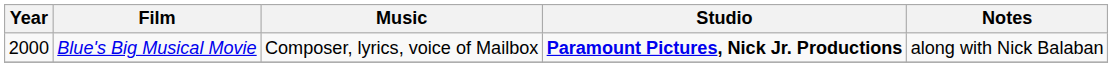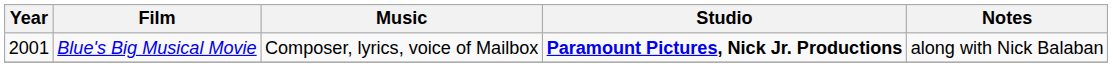 <table class="wikitable">
 <tr>
 <th>Year</th>
 <th>Film</th>
 <th>Music</th>
 <th>Studio</th>
 <th>Notes</th>
 </tr>
 <tr>
-<td>2000</td>
+<td>2001</td>
 <td><em><a href='#'>Blue's Big Musical Movie</a></em></td>
 <td>Composer, lyrics, voice of Mailbox</td>
 <td><strong><a href='#'>Paramount Pictures</a>, Nick Jr. Productions</strong></td>
 <td>along with Nick Balaban</td>
 </tr>
 <tr>
 </tr>
 </table>
